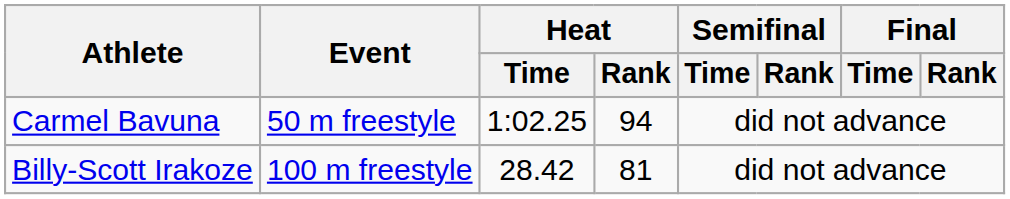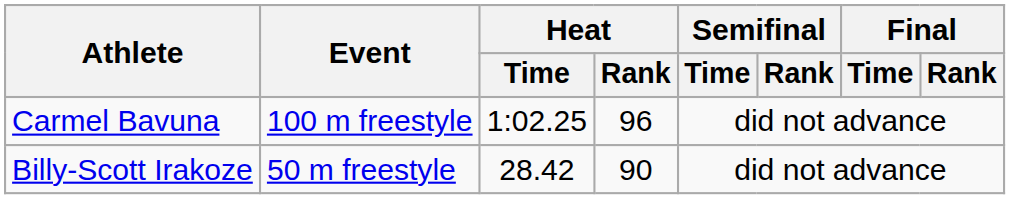 <table class=wikitable style="font-size:90%">
 <tr>
 <th rowspan="2">Athlete</th>
 <th rowspan="2">Event</th>
 <th colspan="2">Heat</th>
 <th colspan="2">Semifinal</th>
 <th colspan="2">Final</th>
 </tr>
 <tr style="font-size:95%">
 <th>Time</th>
 <th>Rank</th>
 <th>Time</th>
 <th>Rank</th>
 <th>Time</th>
 <th>Rank</th>
 </tr>
 <tr align=center>
 <td align=left><a href='#'>Carmel Bavuna</a></td>
-<td align=left><a href='#'>50 m freestyle</a></td>
+<td align=left><a href='#'>100 m freestyle</a></td>
 <td>1:02.25</td>
-<td>94</td>
+<td>96</td>
 <td colspan=4>did not advance</td>
 </tr>
 <tr align=center>
 <td align=left><a href='#'>Billy-Scott Irakoze</a></td>
-<td align=left><a href='#'>100 m freestyle</a></td>
+<td align=left><a href='#'>50 m freestyle</a></td>
 <td>28.42</td>
-<td>81</td>
+<td>90</td>
 <td colspan=4>did not advance</td>
 </tr>
 </table>
